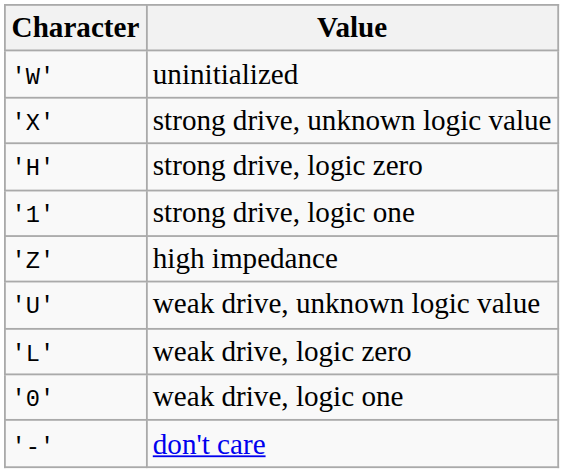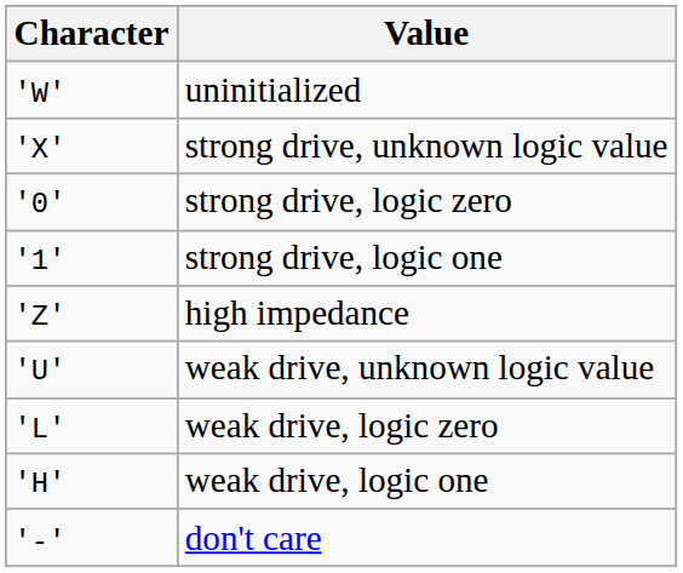 <table class="wikitable floatright">
 <tr>
 <th>Character</th>
 <th>Value</th>
 </tr>
 <tr>
 <td><code>'W'</code></td>
 <td>uninitialized</td>
 </tr>
 <tr>
 <td><code>'X'</code></td>
 <td>strong drive, unknown logic value</td>
 </tr>
 <tr>
-<td><code>'H'</code></td>
+<td><code>'0'</code></td>
 <td>strong drive, logic zero</td>
 </tr>
 <tr>
 <td><code>'1'</code></td>
 <td>strong drive, logic one</td>
 </tr>
 <tr>
 <td><code>'Z'</code></td>
 <td>high impedance</td>
 </tr>
 <tr>
 <td><code>'U'</code></td>
 <td>weak drive, unknown logic value</td>
 </tr>
 <tr>
 <td><code>'L'</code></td>
 <td>weak drive, logic zero</td>
 </tr>
 <tr>
-<td><code>'0'</code></td>
+<td><code>'H'</code></td>
 <td>weak drive, logic one</td>
 </tr>
 <tr>
 <td><code>'-'</code></td>
 <td><a href='#'>don't care</a></td>
 </tr>
 </table>
